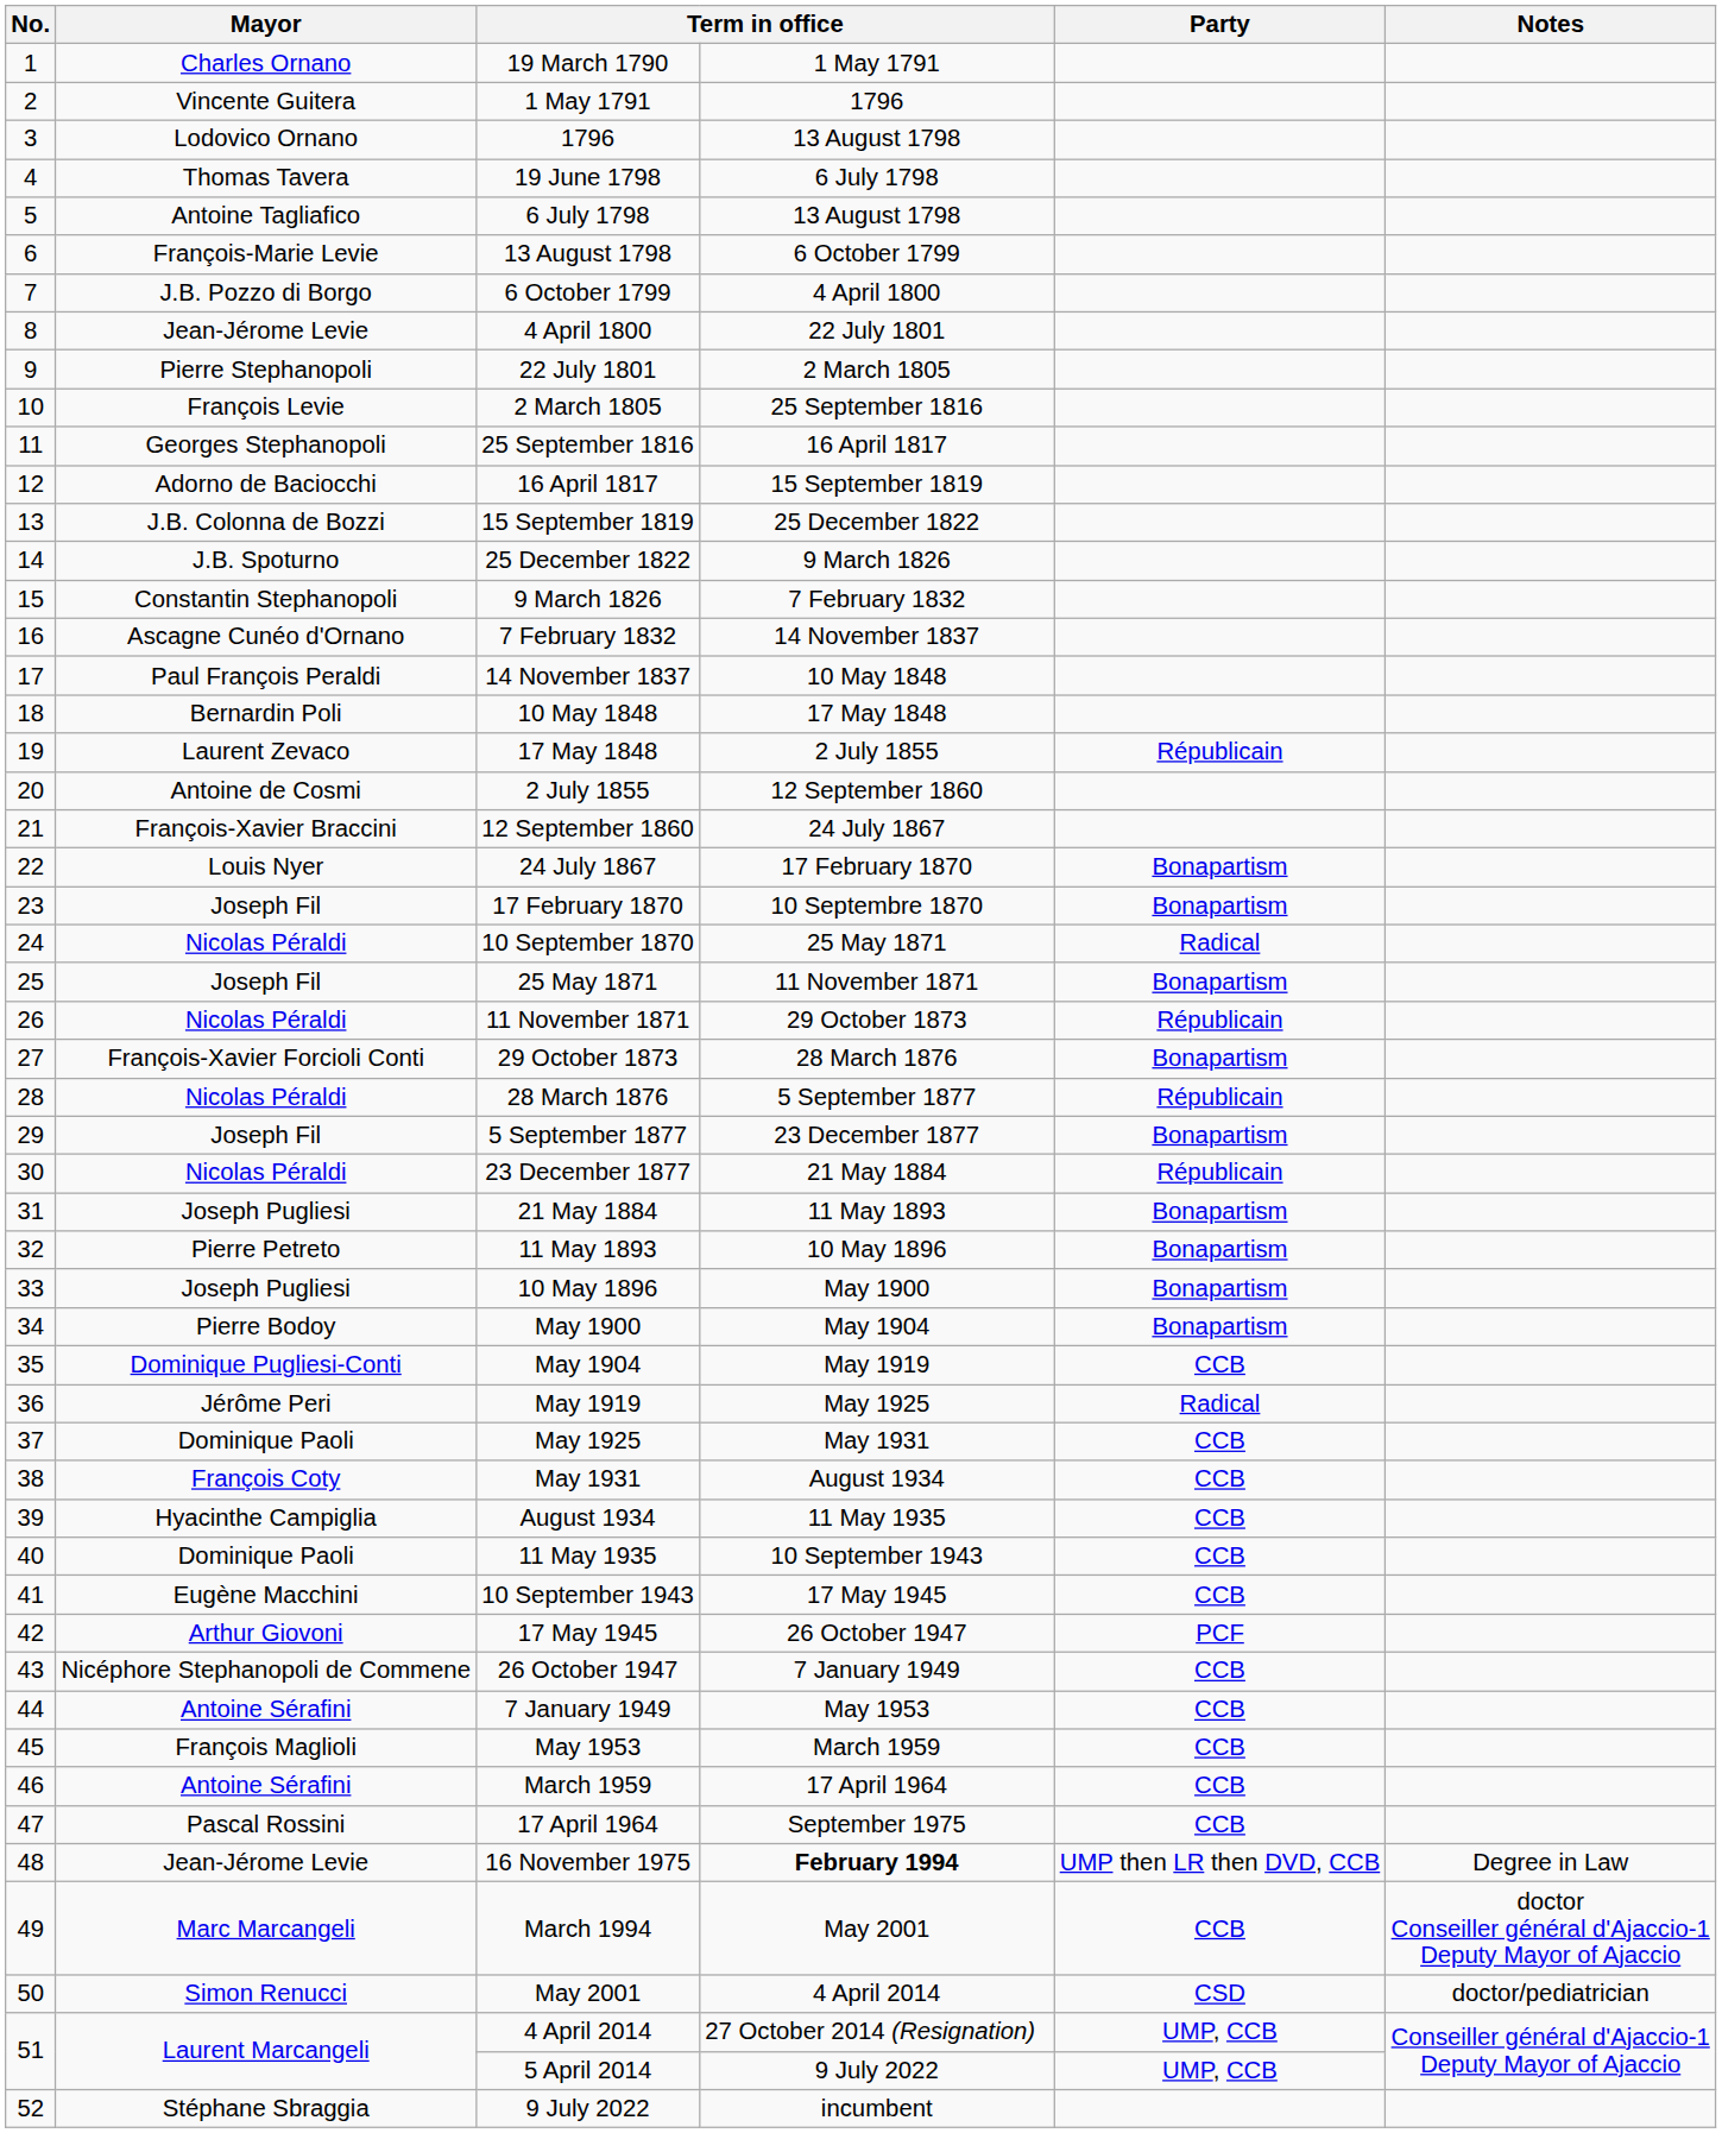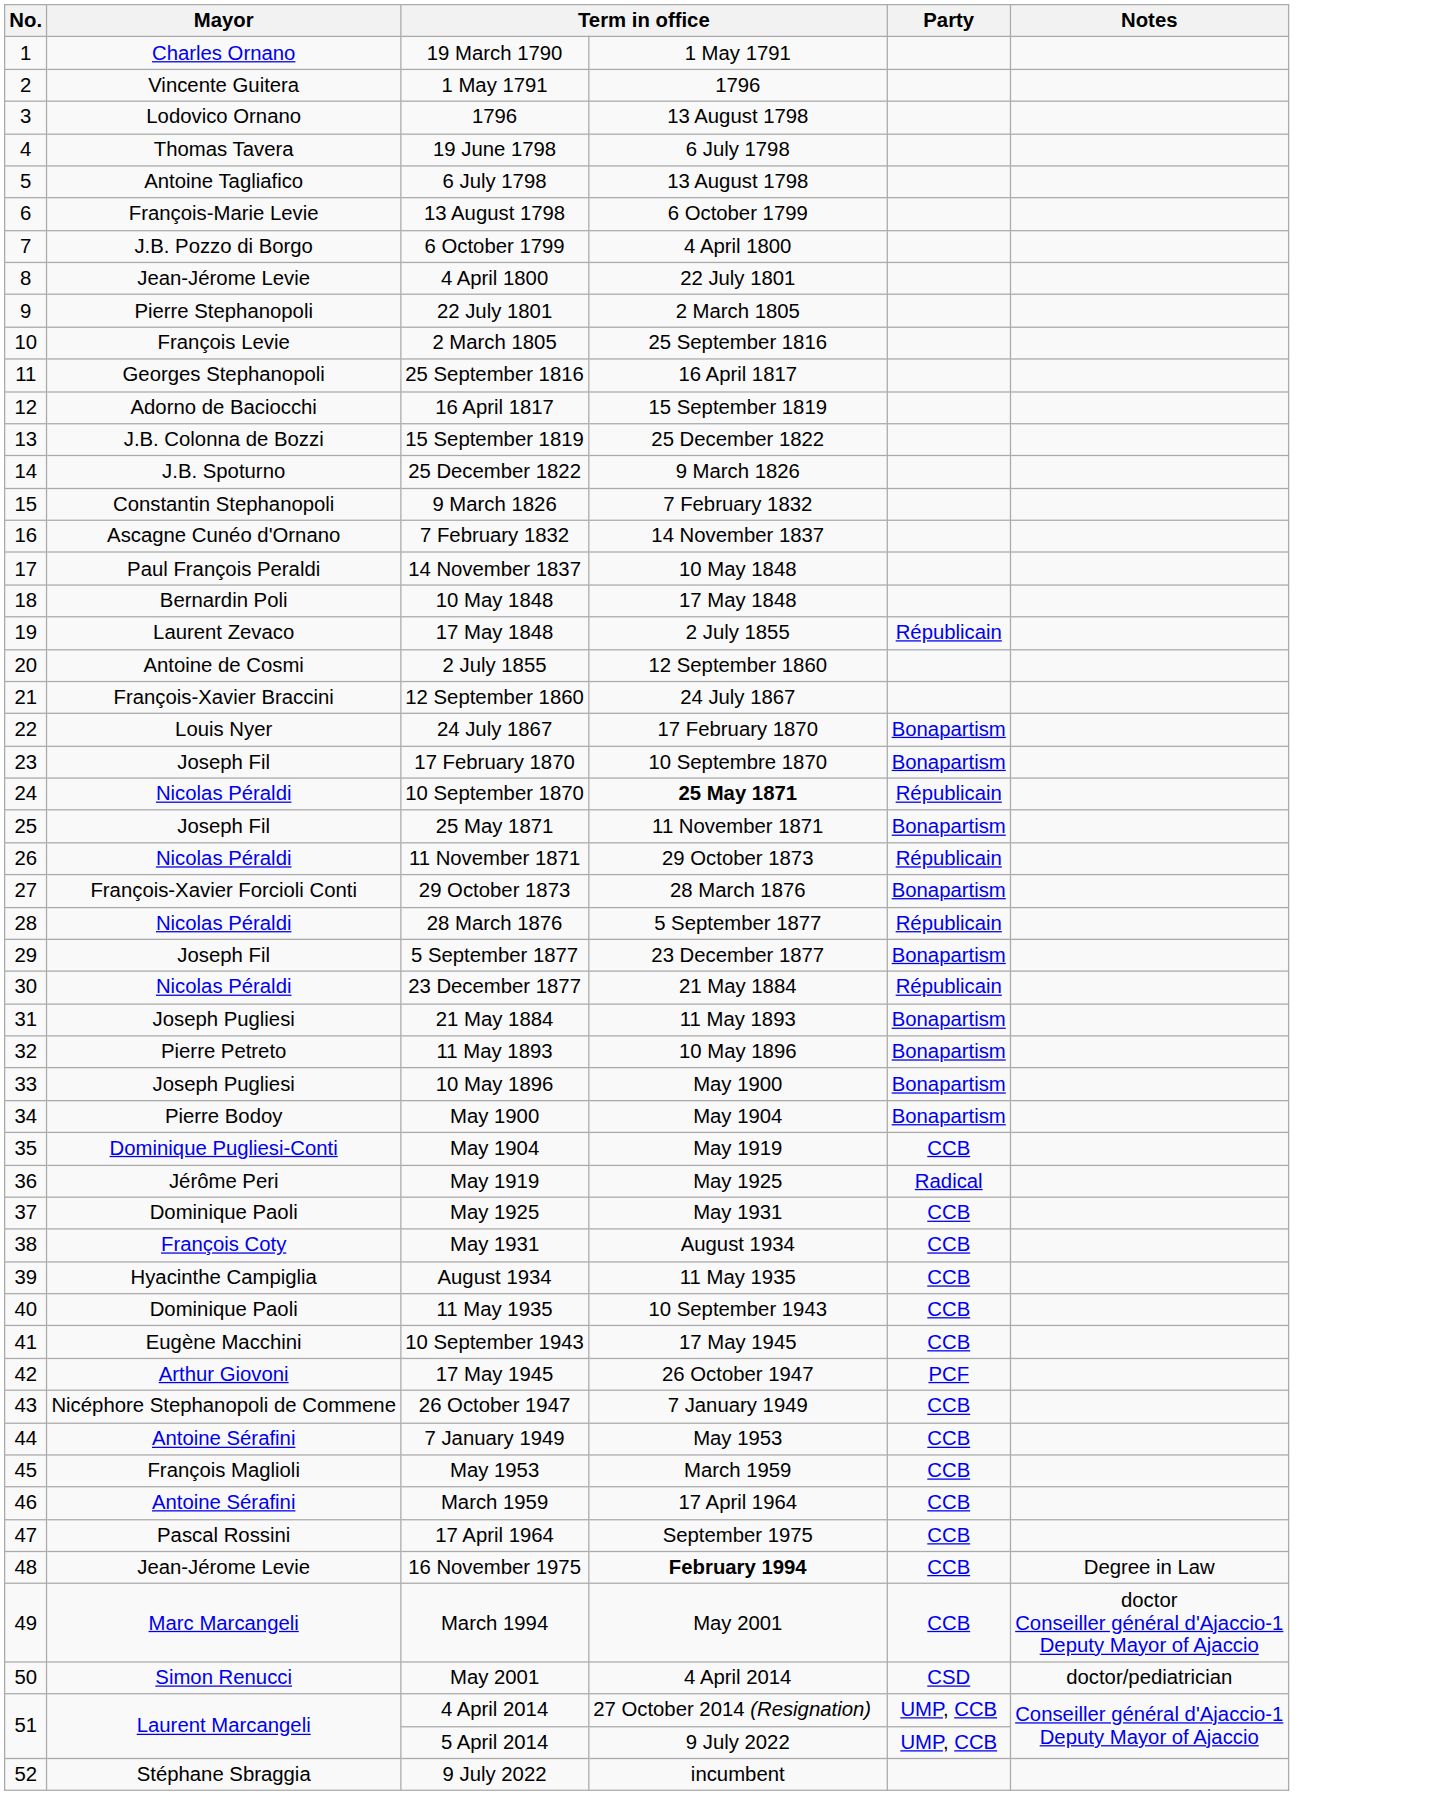 <table class="wikitable plainrowheaders" style="text-align:center">
 <tr>
 <th>No.</th>
 <th>Mayor</th>
 <th colspan=2>Term in office</th>
 <th>Party</th>
 <th>Notes</th>
 </tr>
 <tr>
 <td align=center>1</td>
 <td><a href='#'>Charles Ornano</a></td>
 <td>19 March 1790</td>
 <td>1 May 1791</td>
 <td></td>
 <td></td>
 </tr>
 <tr>
 <td align=center>2</td>
 <td>Vincente Guitera</td>
 <td>1 May 1791</td>
 <td>1796</td>
 <td></td>
 <td></td>
 </tr>
 <tr>
 <td align=center>3</td>
 <td>Lodovico Ornano</td>
 <td>1796</td>
 <td>13 August 1798</td>
 <td></td>
 <td></td>
 </tr>
 <tr>
 <td align=center>4</td>
 <td>Thomas Tavera</td>
 <td>19 June 1798</td>
 <td>6 July 1798</td>
 <td></td>
 <td></td>
 </tr>
 <tr>
 <td align=center>5</td>
 <td>Antoine Tagliafico</td>
 <td>6 July 1798</td>
 <td>13 August 1798</td>
 <td></td>
 <td></td>
 </tr>
 <tr>
 <td align=center>6</td>
 <td>François-Marie Levie</td>
 <td>13 August 1798</td>
 <td>6 October 1799</td>
 <td></td>
 <td></td>
 </tr>
 <tr>
 <td align=center>7</td>
 <td>J.B. Pozzo di Borgo</td>
 <td>6 October 1799</td>
 <td>4 April 1800</td>
 <td></td>
 <td></td>
 </tr>
 <tr>
 <td align=center>8</td>
 <td>Jean-Jérome Levie</td>
 <td>4 April 1800</td>
 <td>22 July 1801</td>
 <td></td>
 <td></td>
 </tr>
 <tr>
 <td align=center>9</td>
 <td>Pierre Stephanopoli</td>
 <td>22 July 1801</td>
 <td>2 March 1805</td>
 <td></td>
 <td></td>
 </tr>
 <tr>
 <td align=center>10</td>
 <td>François Levie</td>
 <td>2 March 1805</td>
 <td>25 September 1816</td>
 <td></td>
 <td></td>
 </tr>
 <tr>
 <td align=center>11</td>
 <td>Georges Stephanopoli</td>
 <td>25 September 1816</td>
 <td>16 April 1817</td>
 <td></td>
 <td></td>
 </tr>
 <tr>
 <td align=center>12</td>
 <td>Adorno de Baciocchi</td>
 <td>16 April 1817</td>
 <td>15 September 1819</td>
 <td></td>
 <td></td>
 </tr>
 <tr>
 <td align=center>13</td>
 <td>J.B. Colonna de Bozzi</td>
 <td>15 September 1819</td>
 <td>25 December 1822</td>
 <td></td>
 <td></td>
 </tr>
 <tr>
 <td align=center>14</td>
 <td>J.B. Spoturno</td>
 <td>25 December 1822</td>
 <td>9 March 1826</td>
 <td></td>
 <td></td>
 </tr>
 <tr>
 <td align=center>15</td>
 <td>Constantin Stephanopoli</td>
 <td>9 March 1826</td>
 <td>7 February 1832</td>
 <td></td>
 <td></td>
 </tr>
 <tr>
 <td align=center>16</td>
 <td>Ascagne Cunéo d'Ornano</td>
 <td>7 February 1832</td>
 <td>14 November 1837</td>
 <td></td>
 <td></td>
 </tr>
 <tr>
 <td align=center>17</td>
 <td>Paul François Peraldi</td>
 <td>14 November 1837</td>
 <td>10 May 1848</td>
 <td></td>
 <td></td>
 </tr>
 <tr>
 <td align=center>18</td>
 <td>Bernardin Poli</td>
 <td>10 May 1848</td>
 <td>17 May 1848</td>
 <td></td>
 <td></td>
 </tr>
 <tr>
 <td align=center>19</td>
 <td>Laurent Zevaco</td>
 <td>17 May 1848</td>
 <td>2 July 1855</td>
 <td><a href='#'>Républicain</a></td>
 <td></td>
 </tr>
 <tr>
 <td align=center>20</td>
 <td>Antoine de Cosmi</td>
 <td>2 July 1855</td>
 <td>12 September 1860</td>
 <td></td>
 <td></td>
 </tr>
 <tr>
 <td align=center>21</td>
 <td>François-Xavier Braccini</td>
 <td>12 September 1860</td>
 <td>24 July 1867</td>
 <td></td>
 <td></td>
 </tr>
 <tr>
 <td align=center>22</td>
 <td>Louis Nyer</td>
 <td>24 July 1867</td>
 <td>17 February 1870</td>
 <td><a href='#'>Bonapartism</a></td>
 <td></td>
 </tr>
 <tr>
 <td align=center>23</td>
 <td>Joseph Fil</td>
 <td>17 February 1870</td>
 <td>10 Septembre 1870</td>
 <td><a href='#'>Bonapartism</a></td>
 <td></td>
 </tr>
 <tr>
 <td align=center>24</td>
 <td><a href='#'>Nicolas Péraldi</a></td>
 <td>10 September 1870</td>
-<td>25 May 1871</td>
-<td><a href='#'>Radical</a></td>
+<td><strong>25 May 1871</strong></td>
+<td><a href='#'>Républicain</a></td>
 <td></td>
 </tr>
 <tr>
 <td align=center>25</td>
 <td>Joseph Fil</td>
 <td>25 May 1871</td>
 <td>11 November 1871</td>
 <td><a href='#'>Bonapartism</a></td>
 <td></td>
 </tr>
 <tr>
 <td align=center>26</td>
 <td><a href='#'>Nicolas Péraldi</a></td>
 <td>11 November 1871</td>
 <td>29 October 1873</td>
 <td><a href='#'>Républicain</a></td>
 <td></td>
 </tr>
 <tr>
 <td align=center>27</td>
 <td>François-Xavier Forcioli Conti</td>
 <td>29 October 1873</td>
 <td>28 March 1876</td>
 <td><a href='#'>Bonapartism</a></td>
 <td></td>
 </tr>
 <tr>
 <td align=center>28</td>
 <td><a href='#'>Nicolas Péraldi</a></td>
 <td>28 March 1876</td>
 <td>5 September 1877</td>
 <td><a href='#'>Républicain</a></td>
 <td></td>
 </tr>
 <tr>
 <td align=center>29</td>
 <td>Joseph Fil</td>
 <td>5 September 1877</td>
 <td>23 December 1877</td>
 <td><a href='#'>Bonapartism</a></td>
 <td></td>
 </tr>
 <tr>
 <td align=center>30</td>
 <td><a href='#'>Nicolas Péraldi</a></td>
 <td>23 December 1877</td>
 <td>21 May 1884</td>
 <td><a href='#'>Républicain</a></td>
 <td></td>
 </tr>
 <tr>
 <td align=center>31</td>
 <td>Joseph Pugliesi</td>
 <td>21 May 1884</td>
 <td>11 May 1893</td>
 <td><a href='#'>Bonapartism</a></td>
 <td></td>
 </tr>
 <tr>
 <td align=center>32</td>
 <td>Pierre Petreto</td>
 <td>11 May 1893</td>
 <td>10 May 1896</td>
 <td><a href='#'>Bonapartism</a></td>
 <td></td>
 </tr>
 <tr>
 <td align=center>33</td>
 <td>Joseph Pugliesi</td>
 <td>10 May 1896</td>
 <td>May 1900</td>
 <td><a href='#'>Bonapartism</a></td>
 <td></td>
 </tr>
 <tr>
 <td align=center>34</td>
 <td>Pierre Bodoy</td>
 <td>May 1900</td>
 <td>May 1904</td>
 <td><a href='#'>Bonapartism</a></td>
 <td></td>
 </tr>
 <tr>
 <td align=center>35</td>
 <td><a href='#'>Dominique Pugliesi-Conti</a></td>
 <td>May 1904</td>
 <td>May 1919</td>
 <td><a href='#'>CCB</a></td>
 <td></td>
 </tr>
 <tr>
 <td align=center>36</td>
 <td>Jérôme Peri</td>
 <td>May 1919</td>
 <td>May 1925</td>
 <td><a href='#'>Radical</a></td>
 <td></td>
 </tr>
 <tr>
 <td align=center>37</td>
 <td>Dominique Paoli</td>
 <td>May 1925</td>
 <td>May 1931</td>
 <td><a href='#'>CCB</a></td>
 <td></td>
 </tr>
 <tr>
 <td align=center>38</td>
 <td><a href='#'>François Coty</a></td>
 <td>May 1931</td>
 <td>August 1934</td>
 <td><a href='#'>CCB</a></td>
 <td></td>
 </tr>
 <tr>
 <td align=center>39</td>
 <td>Hyacinthe Campiglia</td>
 <td>August 1934</td>
 <td>11 May 1935</td>
 <td><a href='#'>CCB</a></td>
 <td></td>
 </tr>
 <tr>
 <td align=center>40</td>
 <td>Dominique Paoli</td>
 <td>11 May 1935</td>
 <td>10 September 1943</td>
 <td><a href='#'>CCB</a></td>
 <td></td>
 </tr>
 <tr>
 <td align=center>41</td>
 <td>Eugène Macchini</td>
 <td>10 September 1943</td>
 <td>17 May 1945</td>
 <td><a href='#'>CCB</a></td>
 <td></td>
 </tr>
 <tr>
 <td align=center>42</td>
 <td><a href='#'>Arthur Giovoni</a></td>
 <td>17 May 1945</td>
 <td>26 October 1947</td>
 <td><a href='#'>PCF</a></td>
 <td></td>
 </tr>
 <tr>
 <td align=center>43</td>
 <td>Nicéphore Stephanopoli de Commene</td>
 <td>26 October 1947</td>
 <td>7 January 1949</td>
 <td><a href='#'>CCB</a></td>
 <td></td>
 </tr>
 <tr>
 <td align=center>44</td>
 <td><a href='#'>Antoine Sérafini</a></td>
 <td>7 January 1949</td>
 <td>May 1953</td>
 <td><a href='#'>CCB</a></td>
 <td></td>
 </tr>
 <tr>
 <td align=center>45</td>
 <td>François Maglioli</td>
 <td>May 1953</td>
 <td>March 1959</td>
 <td><a href='#'>CCB</a></td>
 <td></td>
 </tr>
 <tr>
 <td align=center>46</td>
 <td><a href='#'>Antoine Sérafini</a></td>
 <td>March 1959</td>
 <td>17 April 1964</td>
 <td><a href='#'>CCB</a></td>
 <td></td>
 </tr>
 <tr>
 <td align=center>47</td>
 <td>Pascal Rossini</td>
 <td>17 April 1964</td>
 <td>September 1975</td>
 <td><a href='#'>CCB</a></td>
 <td></td>
 </tr>
 <tr>
 <td align=center>48</td>
 <td>Jean-Jérome Levie</td>
 <td>16 November 1975</td>
 <td><strong>February 1994</strong></td>
-<td><a href='#'>UMP</a> then <a href='#'>LR</a> then <a href='#'>DVD</a>, <a href='#'>CCB</a></td>
+<td><a href='#'>CCB</a></td>
 <td>Degree in Law</td>
 </tr>
 <tr>
 <td align=center>49</td>
 <td><a href='#'>Marc Marcangeli</a></td>
 <td>March 1994</td>
 <td>May 2001</td>
 <td><a href='#'>CCB</a></td>
 <td>doctor<br><a href='#'>Conseiller général d'Ajaccio-1</a><br><a href='#'>Deputy Mayor of Ajaccio</a></td>
 </tr>
 <tr>
 <td align=center>50</td>
 <td><a href='#'>Simon Renucci</a></td>
 <td>May 2001</td>
 <td>4 April 2014</td>
 <td><a href='#'>CSD</a></td>
 <td>doctor/pediatrician</td>
 </tr>
 <tr>
 <td rowspan=2>51</td>
 <td rowspan=2><a href='#'>Laurent Marcangeli</a></td>
 <td>4 April 2014</td>
 <td>27 October 2014 <em>(Resignation)</em>  </td>
 <td><a href='#'>UMP</a>, <a href='#'>CCB</a></td>
 <td rowspan=2><a href='#'>Conseiller général d'Ajaccio-1</a><br><a href='#'>Deputy Mayor of Ajaccio</a></td>
 </tr>
 <tr>
 <td>5 April 2014</td>
 <td>9 July 2022</td>
 <td><a href='#'>UMP</a>, <a href='#'>CCB</a></td>
 </tr>
 <tr>
 <td align=center>52</td>
 <td>Stéphane Sbraggia</td>
 <td>9 July 2022</td>
 <td>incumbent</td>
 <td></td>
 </tr>
 </table>
